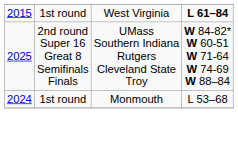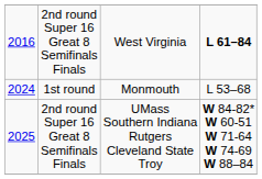 <table class="wikitable" style="text-align:center">
 <tr>
 </tr>
 <tr>
-<td><a href='#'>2015</a></td>
-<td>1st round</td>
+<td><a href='#'>2016</a></td>
+<td>2nd round <br> Super 16 <br> Great 8 <br> Semifinals <br> Finals</td>
 <td>West Virginia</td>
 <td><strong>L 61–84</strong></td>
+</tr>
+<tr>
+<td><a href='#'>2024</a></td>
+<td>1st round</td>
+<td>Monmouth</td>
+<td>L 53–68</td>
 </tr>
 <tr>
 <td><a href='#'>2025</a></td>
 <td>2nd round <br> Super 16 <br> Great 8 <br> Semifinals <br> Finals</td>
 <td>UMass <br> Southern Indiana <br> Rutgers <br> Cleveland State <br> Troy</td>
 <td><b>W</b> 84-82* <br> <b>W</b> 60-51 <br> <b>W</b> 71-64 <br> <b>W</b> 74-69 <br> <b>W</b> 88–84</td>
 </tr>
 <tr>
-<td><a href='#'>2024</a></td>
-<td>1st round</td>
-<td>Monmouth</td>
-<td>L 53–68</td>
-</tr>
-<tr>
 </tr>
 </table>
